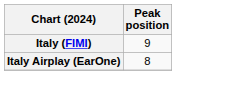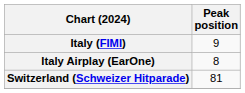 <table class="wikitable sortable plainrowheaders" style="text-align:center">
 <tr>
 <th scope="col">Chart (2024)</th>
 <th scope="col">Peak<br>position</th>
 </tr>
 <tr>
 <th scope="row">Italy (<a href='#'>FIMI</a>)</th>
 <td>9</td>
 </tr>
 <tr>
 <th scope="row">Italy Airplay (EarOne)</th>
 <td>8</td>
 </tr>
 <tr>
+<th scope="row">Switzerland (<a href='#'>Schweizer Hitparade</a>)</th>
+<td>81</td>
+</tr>
+<tr>
 </tr>
 </table>
